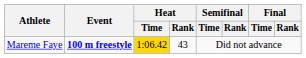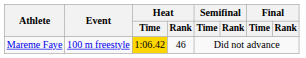 <table class=wikitable style="font-size:90%">
 <tr>
 <th rowspan="2">Athlete</th>
 <th rowspan="2">Event</th>
 <th colspan="2">Heat</th>
 <th colspan="2">Semifinal</th>
 <th colspan="2">Final</th>
 </tr>
 <tr style="font-size:95%">
 <th>Time</th>
 <th>Rank</th>
 <th>Time</th>
 <th>Rank</th>
 <th>Time</th>
 <th>Rank</th>
 </tr>
 <tr align=center>
 <td align=left><a href='#'>Mareme Faye</a></td>
-<td align=left><strong><a href='#'>100 m freestyle</a></strong></td>
+<td align=left><a href='#'>100 m freestyle</a></td>
 <td style="background: gold;">1:06.42</td>
-<td>43</td>
+<td>46</td>
 <td colspan=4>Did not advance</td>
 </tr>
 </table>
